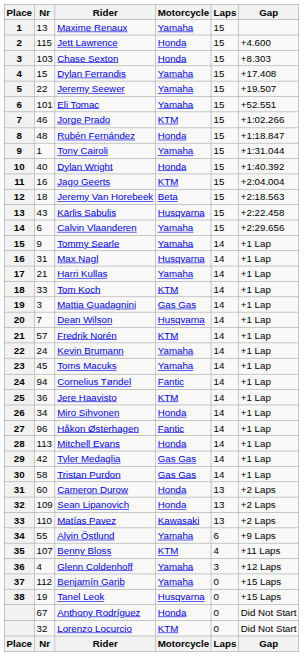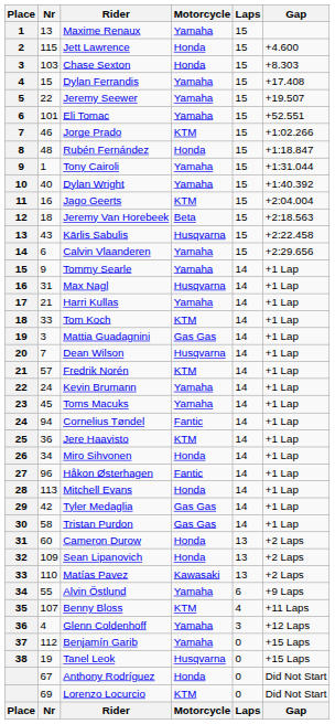 <table class="wikitable" style="font-size: 95%">
 <tr>
 <th>Place</th>
 <th>Nr</th>
 <th>Rider</th>
 <th>Motorcycle</th>
 <th>Laps</th>
 <th>Gap</th>
 </tr>
 <tr>
 <th>1</th>
 <td>13</td>
 <td> <a href='#'>Maxime Renaux</a></td>
 <td><a href='#'>Yamaha</a></td>
 <td>15</td>
 <td></td>
 </tr>
 <tr>
 <th>2</th>
 <td>115</td>
 <td> <a href='#'>Jett Lawrence</a></td>
 <td><a href='#'>Honda</a></td>
 <td>15</td>
 <td>+4.600</td>
 </tr>
 <tr>
 <th>3</th>
 <td>103</td>
 <td> <a href='#'>Chase Sexton</a></td>
 <td><a href='#'>Honda</a></td>
 <td>15</td>
 <td>+8.303</td>
 </tr>
 <tr>
 <th>4</th>
 <td>15</td>
 <td> <a href='#'>Dylan Ferrandis</a></td>
 <td><a href='#'>Yamaha</a></td>
 <td>15</td>
 <td>+17.408</td>
 </tr>
 <tr>
 <th>5</th>
 <td>22</td>
 <td> <a href='#'>Jeremy Seewer</a></td>
 <td><a href='#'>Yamaha</a></td>
 <td>15</td>
 <td>+19.507</td>
 </tr>
 <tr>
 <th>6</th>
 <td>101</td>
 <td> <a href='#'>Eli Tomac</a></td>
 <td><a href='#'>Yamaha</a></td>
 <td>15</td>
 <td>+52.551</td>
 </tr>
 <tr>
 <th>7</th>
 <td>46</td>
 <td> <a href='#'>Jorge Prado</a></td>
 <td><a href='#'>KTM</a></td>
 <td>15</td>
 <td>+1:02.266</td>
 </tr>
 <tr>
 <th>8</th>
 <td>48</td>
 <td> <a href='#'>Rubén Fernández</a></td>
 <td><a href='#'>Honda</a></td>
 <td>15</td>
 <td>+1:18.847</td>
 </tr>
 <tr>
 <th>9</th>
 <td>1</td>
 <td> <a href='#'>Tony Cairoli</a></td>
 <td><a href='#'>Yamaha</a></td>
 <td>15</td>
 <td>+1:31.044</td>
 </tr>
 <tr>
 <th>10</th>
 <td>40</td>
 <td> <a href='#'>Dylan Wright</a></td>
-<td><a href='#'>Honda</a></td>
+<td><a href='#'>Yamaha</a></td>
 <td>15</td>
 <td>+1:40.392</td>
 </tr>
 <tr>
 <th>11</th>
 <td>16</td>
 <td> <a href='#'>Jago Geerts</a></td>
 <td><a href='#'>KTM</a></td>
 <td>15</td>
 <td>+2:04.004</td>
 </tr>
 <tr>
 <th>12</th>
 <td>18</td>
 <td> <a href='#'>Jeremy Van Horebeek</a></td>
 <td><a href='#'>Beta</a></td>
 <td>15</td>
 <td>+2:18.563</td>
 </tr>
 <tr>
 <th>13</th>
 <td>43</td>
 <td> <a href='#'>Kārlis Sabulis</a></td>
 <td><a href='#'>Husqvarna</a></td>
 <td>15</td>
 <td>+2:22.458</td>
 </tr>
 <tr>
 <th>14</th>
 <td>6</td>
 <td> <a href='#'>Calvin Vlaanderen</a></td>
 <td><a href='#'>Yamaha</a></td>
 <td>15</td>
 <td>+2:29.656</td>
 </tr>
 <tr>
 <th>15</th>
 <td>9</td>
 <td> <a href='#'>Tommy Searle</a></td>
 <td><a href='#'>Yamaha</a></td>
 <td>14</td>
 <td>+1 Lap</td>
 </tr>
 <tr>
 <th>16</th>
 <td>31</td>
 <td> <a href='#'>Max Nagl</a></td>
 <td><a href='#'>Husqvarna</a></td>
 <td>14</td>
 <td>+1 Lap</td>
 </tr>
 <tr>
 <th>17</th>
 <td>21</td>
 <td> <a href='#'>Harri Kullas</a></td>
 <td><a href='#'>Yamaha</a></td>
 <td>14</td>
 <td>+1 Lap</td>
 </tr>
 <tr>
 <th>18</th>
 <td>33</td>
 <td> <a href='#'>Tom Koch</a></td>
 <td><a href='#'>KTM</a></td>
 <td>14</td>
 <td>+1 Lap</td>
 </tr>
 <tr>
 <th>19</th>
 <td>3</td>
 <td> <a href='#'>Mattia Guadagnini</a></td>
 <td><a href='#'>Gas Gas</a></td>
 <td>14</td>
 <td>+1 Lap</td>
 </tr>
 <tr>
 <th>20</th>
 <td>7</td>
 <td> <a href='#'>Dean Wilson</a></td>
 <td><a href='#'>Husqvarna</a></td>
 <td>14</td>
 <td>+1 Lap</td>
 </tr>
 <tr>
 <th>21</th>
 <td>57</td>
 <td> <a href='#'>Fredrik Norén</a></td>
 <td><a href='#'>KTM</a></td>
 <td>14</td>
 <td>+1 Lap</td>
 </tr>
 <tr>
 <th>22</th>
 <td>24</td>
 <td> <a href='#'>Kevin Brumann</a></td>
 <td><a href='#'>Yamaha</a></td>
 <td>14</td>
 <td>+1 Lap</td>
 </tr>
 <tr>
 <th>23</th>
 <td>45</td>
 <td> <a href='#'>Toms Macuks</a></td>
 <td><a href='#'>Yamaha</a></td>
 <td>14</td>
 <td>+1 Lap</td>
 </tr>
 <tr>
 <th>24</th>
 <td>94</td>
 <td> <a href='#'>Cornelius Tøndel</a></td>
 <td><a href='#'>Fantic</a></td>
 <td>14</td>
 <td>+1 Lap</td>
 </tr>
 <tr>
 <th>25</th>
 <td>36</td>
 <td> <a href='#'>Jere Haavisto</a></td>
 <td><a href='#'>KTM</a></td>
 <td>14</td>
 <td>+1 Lap</td>
 </tr>
 <tr>
 <th>26</th>
 <td>34</td>
 <td> <a href='#'>Miro Sihvonen</a></td>
 <td><a href='#'>Honda</a></td>
 <td>14</td>
 <td>+1 Lap</td>
 </tr>
 <tr>
 <th>27</th>
 <td>96</td>
 <td> <a href='#'>Håkon Østerhagen</a></td>
 <td><a href='#'>Fantic</a></td>
 <td>14</td>
 <td>+1 Lap</td>
 </tr>
 <tr>
 <th>28</th>
 <td>113</td>
 <td> <a href='#'>Mitchell Evans</a></td>
 <td><a href='#'>Honda</a></td>
 <td>14</td>
 <td>+1 Lap</td>
 </tr>
 <tr>
 <th>29</th>
 <td>42</td>
 <td> <a href='#'>Tyler Medaglia</a></td>
 <td><a href='#'>Gas Gas</a></td>
 <td>14</td>
 <td>+1 Lap</td>
 </tr>
 <tr>
 <th>30</th>
 <td>58</td>
 <td> <a href='#'>Tristan Purdon</a></td>
 <td><a href='#'>Gas Gas</a></td>
 <td>14</td>
 <td>+1 Lap</td>
 </tr>
 <tr>
 <th>31</th>
 <td>60</td>
 <td> <a href='#'>Cameron Durow</a></td>
 <td><a href='#'>Honda</a></td>
 <td>13</td>
 <td>+2 Laps</td>
 </tr>
 <tr>
 <th>32</th>
 <td>109</td>
 <td> <a href='#'>Sean Lipanovich</a></td>
 <td><a href='#'>Honda</a></td>
 <td>13</td>
 <td>+2 Laps</td>
 </tr>
 <tr>
 <th>33</th>
 <td>110</td>
 <td> <a href='#'>Matías Pavez</a></td>
 <td><a href='#'>Kawasaki</a></td>
 <td>13</td>
 <td>+2 Laps</td>
 </tr>
 <tr>
 <th>34</th>
 <td>55</td>
 <td> <a href='#'>Alvin Östlund</a></td>
 <td><a href='#'>Yamaha</a></td>
 <td>6</td>
 <td>+9 Laps</td>
 </tr>
 <tr>
 <th>35</th>
 <td>107</td>
 <td> <a href='#'>Benny Bloss</a></td>
 <td><a href='#'>KTM</a></td>
 <td>4</td>
 <td>+11 Laps</td>
 </tr>
 <tr>
 <th>36</th>
 <td>4</td>
 <td> <a href='#'>Glenn Coldenhoff</a></td>
 <td><a href='#'>Yamaha</a></td>
 <td>3</td>
 <td>+12 Laps</td>
 </tr>
 <tr>
 <th>37</th>
 <td>112</td>
 <td> <a href='#'>Benjamín Garib</a></td>
 <td><a href='#'>Yamaha</a></td>
 <td>0</td>
 <td>+15 Laps</td>
 </tr>
 <tr>
 <th>38</th>
 <td>19</td>
 <td> <a href='#'>Tanel Leok</a></td>
 <td><a href='#'>Husqvarna</a></td>
 <td>0</td>
 <td>+15 Laps</td>
 </tr>
 <tr>
 <th></th>
 <td>67</td>
 <td> <a href='#'>Anthony Rodríguez</a></td>
 <td><a href='#'>Honda</a></td>
 <td>0</td>
 <td>Did Not Start</td>
 </tr>
 <tr>
 <th></th>
-<td>32</td>
+<td>69</td>
 <td> <a href='#'>Lorenzo Locurcio</a></td>
 <td><a href='#'>KTM</a></td>
 <td>0</td>
 <td>Did Not Start</td>
 </tr>
 <tr>
 <th>Place</th>
 <th>Nr</th>
 <th>Rider</th>
 <th>Motorcycle</th>
 <th>Laps</th>
 <th>Gap</th>
 </tr>
 </table>
